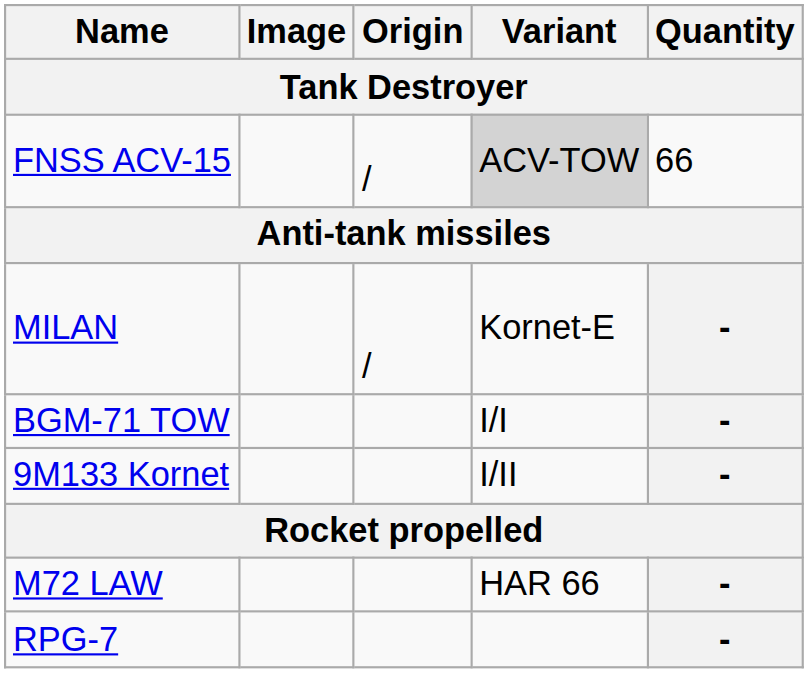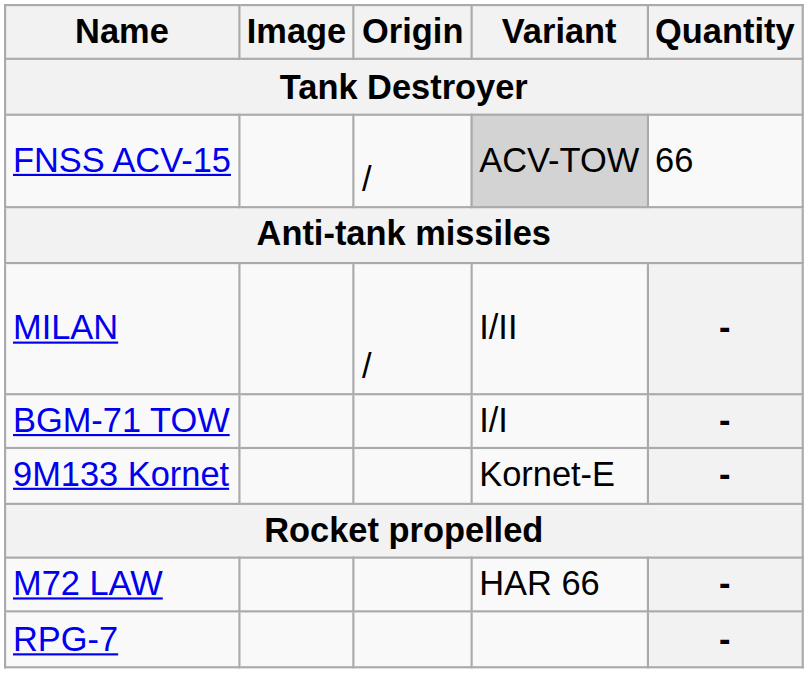 <table class="wikitable">
 <tr>
 <th>Name</th>
 <th>Image</th>
 <th>Origin</th>
 <th>Variant</th>
 <th>Quantity</th>
 </tr>
 <tr>
 <th colspan="5">Tank Destroyer</th>
 </tr>
 <tr>
 <td><a href='#'>FNSS ACV-15</a></td>
 <td></td>
 <td><br>/ </td>
 <td style="background: lightgrey;">ACV-TOW</td>
 <td>66</td>
 </tr>
 <tr>
 <th colspan="5">Anti-tank missiles</th>
 </tr>
 <tr>
 <td><a href='#'>MILAN</a></td>
 <td></td>
 <td><br><br>/ </td>
-<td>Kornet-E</td>
+<td>I/II</td>
 <th>-</th>
 </tr>
 <tr>
 <td><a href='#'>BGM-71 TOW</a></td>
 <td></td>
 <td></td>
 <td>I/I</td>
 <th>-</th>
 </tr>
 <tr>
 <td><a href='#'>9M133 Kornet</a></td>
 <td></td>
 <td></td>
-<td>I/II</td>
+<td>Kornet-E</td>
 <th>-</th>
 </tr>
 <tr>
 <th colspan="5">Rocket propelled</th>
 </tr>
 <tr>
 <td><a href='#'>M72 LAW</a></td>
 <td></td>
 <td></td>
 <td>HAR 66</td>
 <th>-</th>
 </tr>
 <tr>
 <td><a href='#'>RPG-7</a></td>
 <td></td>
 <td></td>
 <td></td>
 <th>-</th>
 </tr>
 </table>
